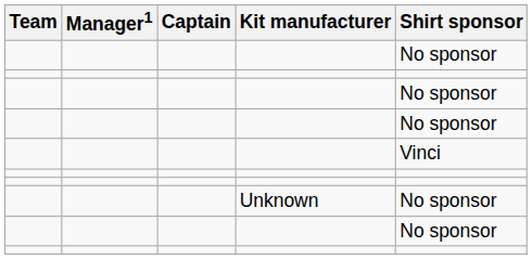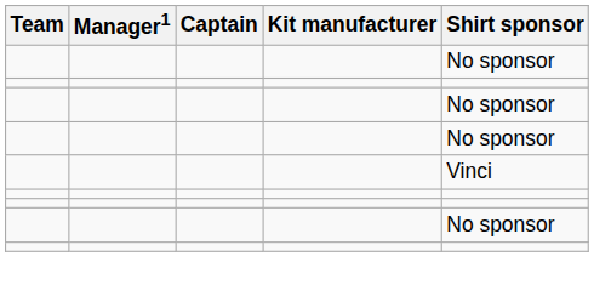 <table class="wikitable sortable" style="text-align: left;">
 <tr>
 <th>Team</th>
 <th>Manager<sup>1</sup></th>
 <th>Captain</th>
 <th>Kit manufacturer</th>
 <th>Shirt sponsor</th>
 </tr>
 <tr>
 <td></td>
 <td></td>
 <td></td>
 <td></td>
 <td>No sponsor</td>
 </tr>
 <tr>
 <td></td>
 <td></td>
 <td></td>
 <td></td>
 <td></td>
 </tr>
 <tr>
 <td></td>
 <td></td>
 <td></td>
 <td></td>
 <td>No sponsor</td>
 </tr>
 <tr>
 <td></td>
 <td></td>
 <td></td>
 <td></td>
 <td>No sponsor</td>
 </tr>
 <tr>
 <td></td>
 <td></td>
 <td></td>
 <td></td>
 <td>Vinci</td>
 </tr>
 <tr>
 <td></td>
 <td></td>
 <td></td>
 <td></td>
 <td></td>
 </tr>
 <tr>
 <td></td>
 <td></td>
 <td></td>
 <td></td>
 <td></td>
 </tr>
 <tr>
 <td></td>
 <td></td>
 <td></td>
-<td>Unknown</td>
-<td>No sponsor</td>
-</tr>
-<tr>
-<td></td>
-<td></td>
-<td></td>
 <td></td>
 <td>No sponsor</td>
 </tr>
 <tr>
 <td></td>
 <td></td>
 <td></td>
 <td></td>
 <td></td>
 </tr>
 </table>
